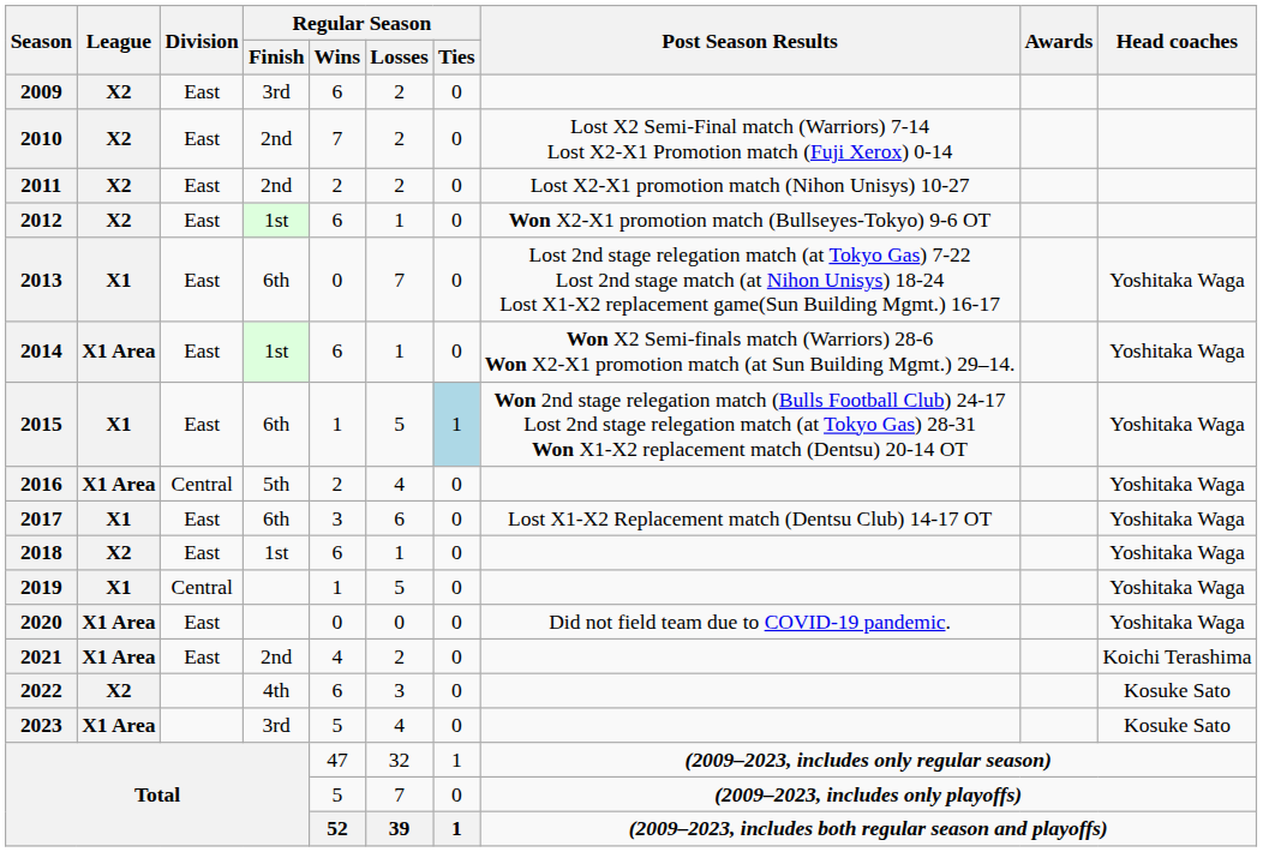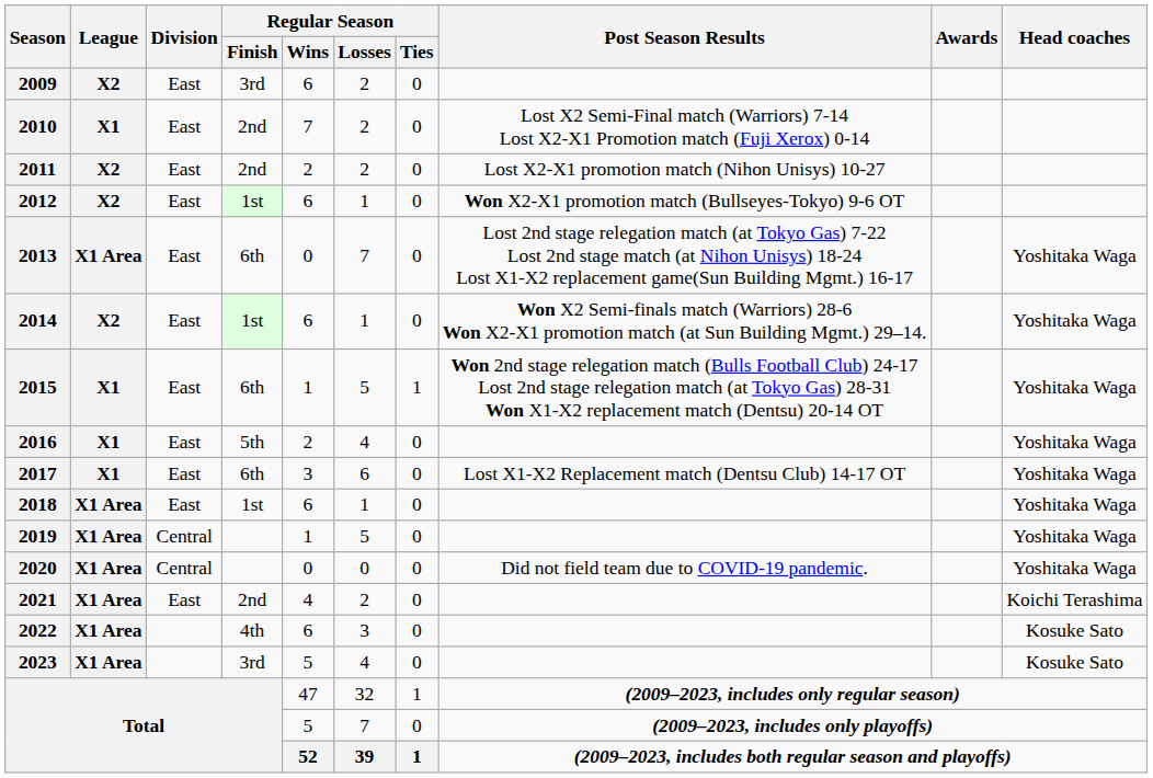 <table class="wikitable" style="text-align:center; font-size:95%">
 <tr>
 <th rowspan="2">Season</th>
 <th rowspan="2">League</th>
 <th rowspan="2">Division</th>
 <th colspan="4">Regular Season</th>
 <th rowspan="2">Post Season Results</th>
 <th rowspan="2">Awards</th>
 <th rowspan="2">Head coaches</th>
 </tr>
 <tr>
 <th>Finish</th>
 <th>Wins</th>
 <th>Losses</th>
 <th>Ties</th>
 </tr>
 <tr>
 <th align="center">2009</th>
 <th align="center">X2</th>
 <td align="center">East</td>
 <td align="center" bgcolor="">3rd</td>
 <td align="center">6</td>
 <td align="center">2</td>
 <td align="center">0</td>
 <td></td>
 <td></td>
 <td></td>
 </tr>
 <tr>
 <th align="center">2010</th>
-<th align="center">X2</th>
+<th align="center">X1</th>
 <td align="center">East</td>
 <td align="center" bgcolor="">2nd</td>
 <td align="center">7</td>
 <td align="center">2</td>
 <td align="center">0</td>
 <td>Lost X2 Semi-Final match (Warriors) 7-14<br>Lost X2-X1 Promotion match (<a href='#'>Fuji Xerox</a>) 0-14</td>
 <td></td>
 <td></td>
 </tr>
 <tr>
 <th align="center">2011</th>
 <th align="center">X2</th>
 <td align="center">East</td>
 <td align="center" bgcolor="">2nd</td>
 <td align="center">2</td>
 <td align="center">2</td>
 <td align="center">0</td>
 <td>Lost X2-X1 promotion match (Nihon Unisys) 10-27</td>
 <td></td>
 <td></td>
 </tr>
 <tr>
 <th align="center">2012</th>
 <th align="center">X2</th>
 <td align="center">East</td>
 <td align="center" bgcolor="#DDFFDD">1st</td>
 <td align="center">6</td>
 <td align="center">1</td>
 <td align="center">0</td>
 <td><strong>Won</strong> X2-X1 promotion match (Bullseyes-Tokyo) 9-6 OT</td>
 <td></td>
 <td></td>
 </tr>
 <tr>
 <th align="center">2013</th>
-<th align="center">X1</th>
+<th align="center">X1 Area</th>
 <td align="center">East</td>
 <td align="center" bgcolor="">6th</td>
 <td align="center">0</td>
 <td align="center">7</td>
 <td align="center">0</td>
 <td>Lost 2nd stage relegation match (at <a href='#'>Tokyo Gas</a>) 7-22<br>Lost 2nd stage match (at <a href='#'>Nihon Unisys</a>) 18-24<br>Lost X1-X2 replacement game(Sun Building Mgmt.) 16-17</td>
 <td></td>
 <td>Yoshitaka Waga</td>
 </tr>
 <tr>
 <th align="center">2014</th>
-<th align="center">X1 Area</th>
+<th align="center">X2</th>
 <td align="center">East</td>
 <td align="center" bgcolor="#DDFFDD">1st</td>
 <td align="center">6</td>
 <td align="center">1</td>
 <td align="center">0</td>
 <td><strong>Won</strong> X2 Semi-finals match (Warriors) 28-6<br><strong>Won</strong> X2-X1 promotion match (at Sun Building Mgmt.) 29–14.</td>
 <td></td>
 <td>Yoshitaka Waga</td>
 </tr>
 <tr>
 <th align="center">2015</th>
 <th align="center">X1</th>
 <td align="center">East</td>
 <td align="center" bgcolor="">6th</td>
 <td align="center">1</td>
 <td align="center">5</td>
-<td align="center" style="background: lightblue;">1</td>
+<td align="center">1</td>
 <td><strong>Won</strong> 2nd stage relegation match (<a href='#'>Bulls Football Club</a>) 24-17<br>Lost 2nd stage relegation match (at <a href='#'>Tokyo Gas</a>) 28-31<br><strong>Won</strong> X1-X2 replacement match (Dentsu) 20-14 OT</td>
 <td></td>
 <td>Yoshitaka Waga</td>
 </tr>
 <tr>
 <th align="center">2016</th>
-<th align="center">X1 Area</th>
-<td align="center">Central</td>
+<th align="center">X1</th>
+<td align="center">East</td>
 <td align="center" bgcolor="">5th</td>
 <td align="center">2</td>
 <td align="center">4</td>
 <td align="center">0</td>
 <td></td>
 <td></td>
 <td>Yoshitaka Waga</td>
 </tr>
 <tr>
 <th align="center">2017</th>
 <th align="center">X1</th>
 <td align="center">East</td>
 <td align="center">6th</td>
 <td align="center">3</td>
 <td align="center">6</td>
 <td align="center">0</td>
 <td>Lost X1-X2 Replacement match (Dentsu Club) 14-17 OT</td>
 <td></td>
 <td>Yoshitaka Waga</td>
 </tr>
 <tr>
 <th align="center">2018</th>
-<th align="center">X2</th>
+<th align="center">X1 Area</th>
 <td align="center">East</td>
 <td align="center">1st</td>
 <td align="center">6</td>
 <td align="center">1</td>
 <td align="center">0</td>
 <td></td>
 <td></td>
 <td>Yoshitaka Waga</td>
 </tr>
 <tr>
 <th align="center">2019</th>
-<th align="center">X1</th>
+<th align="center">X1 Area</th>
 <td align="center">Central</td>
 <td align="center"></td>
 <td align="center">1</td>
 <td align="center">5</td>
 <td align="center">0</td>
 <td></td>
 <td></td>
 <td>Yoshitaka Waga</td>
 </tr>
 <tr>
 <th align="center">2020</th>
 <th align="center">X1 Area</th>
-<td align="center">East</td>
+<td align="center">Central</td>
 <td align="center"></td>
 <td align="center">0</td>
 <td align="center">0</td>
 <td align="center">0</td>
 <td>Did not field team due to <a href='#'>COVID-19 pandemic</a>.</td>
 <td></td>
 <td>Yoshitaka Waga</td>
 </tr>
 <tr>
 <th align="center">2021</th>
 <th align="center">X1 Area</th>
 <td align="center">East</td>
 <td align="center">2nd</td>
 <td align="center">4</td>
 <td align="center">2</td>
 <td align="center">0</td>
 <td></td>
 <td></td>
 <td>Koichi Terashima</td>
 </tr>
 <tr>
 <th align="center">2022</th>
-<th align="center">X2</th>
+<th align="center">X1 Area</th>
 <td align="center"></td>
 <td align="center">4th</td>
 <td align="center">6</td>
 <td align="center">3</td>
 <td align="center">0</td>
 <td></td>
 <td></td>
 <td>Kosuke Sato</td>
 </tr>
 <tr>
 <th align="center">2023</th>
 <th align="center">X1 Area</th>
 <td align="center"></td>
 <td align="center">3rd</td>
 <td align="center">5</td>
 <td align="center">4</td>
 <td align="center">0</td>
 <td></td>
 <td></td>
 <td>Kosuke Sato</td>
 </tr>
 <tr>
 <th align="center" rowSpan="4" colSpan="4">Total</th>
 <td align="center">47</td>
 <td align="center">32</td>
 <td align="center">1</td>
 <td colSpan="4"><strong><em>(2009–2023, includes only regular season)</em></strong></td>
 </tr>
 <tr>
 <td align="center">5</td>
 <td align="center">7</td>
 <td align="center">0</td>
 <td colSpan="4"><strong><em>(2009–2023, includes only playoffs)</em></strong></td>
 </tr>
 <tr>
 <th align="center">52</th>
 <th align="center">39</th>
 <th align="center">1</th>
 <td colSpan="4"><strong><em>(2009–2023, includes both regular season and playoffs)</em></strong></td>
 </tr>
 </table>
